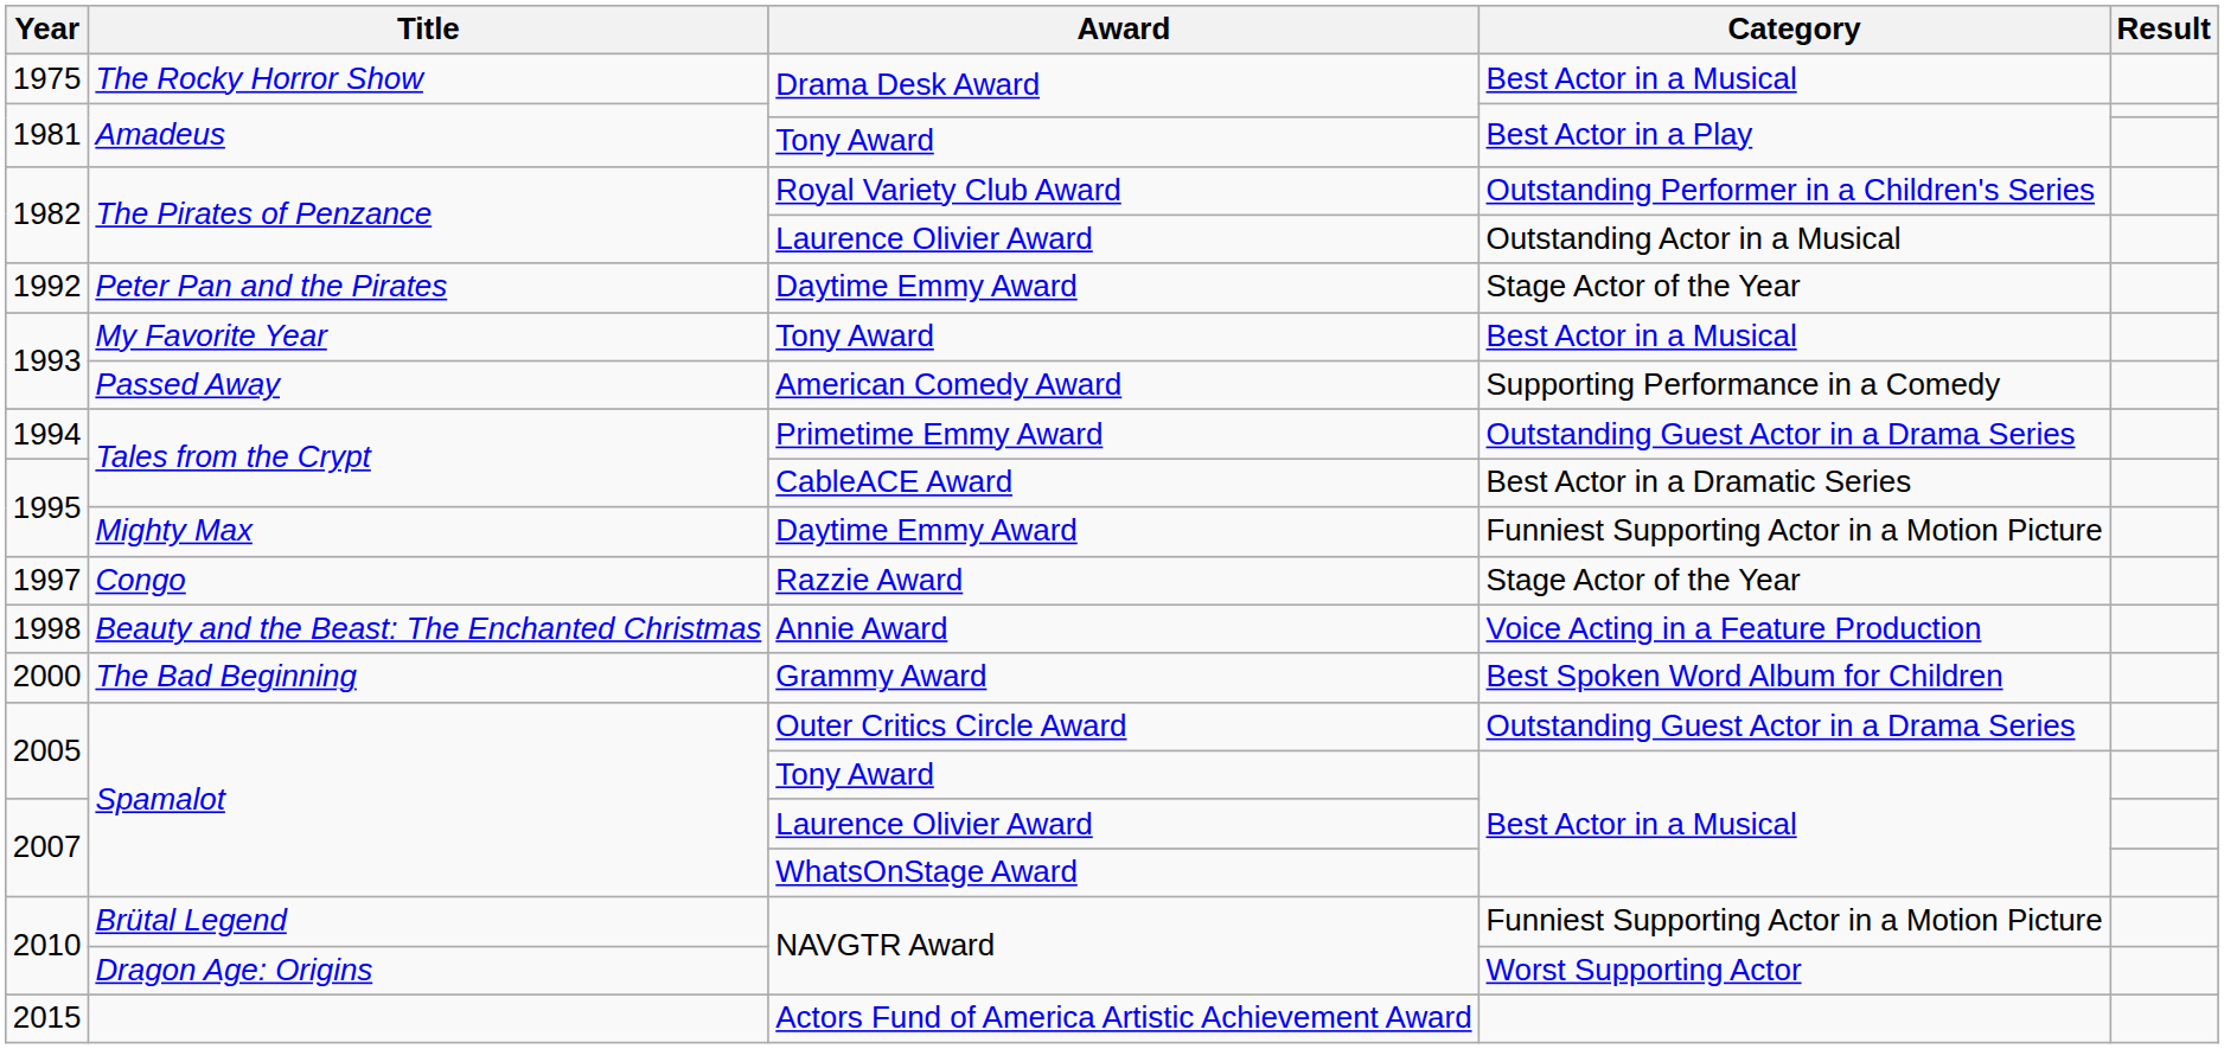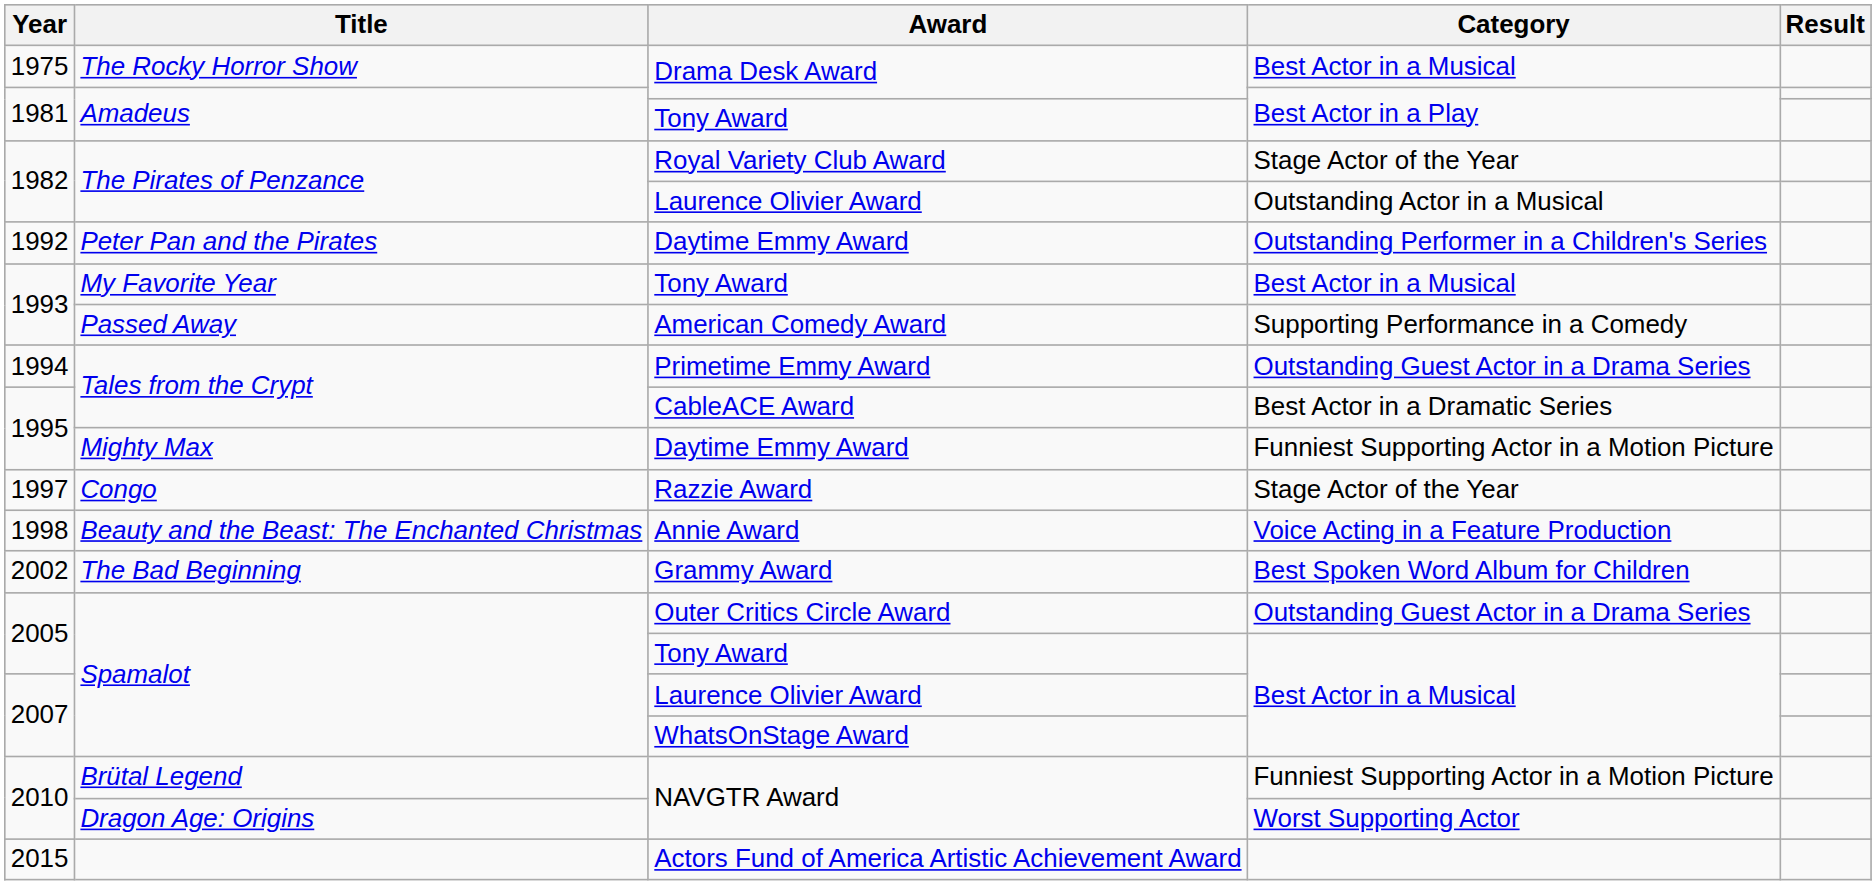 <table class="wikitable sortable">
 <tr>
 <th>Year</th>
 <th>Title</th>
 <th>Award</th>
 <th>Category</th>
 <th>Result</th>
 </tr>
 <tr>
 <td>1975</td>
 <td><em><a href='#'>The Rocky Horror Show</a></em></td>
 <td rowspan="2"><a href='#'>Drama Desk Award</a></td>
 <td><a href='#'>Best Actor in a Musical</a></td>
 <td></td>
 </tr>
 <tr>
 <td rowspan=2>1981</td>
 <td rowspan=2><em><a href='#'>Amadeus</a></em></td>
 <td rowspan="2"><a href='#'>Best Actor in a Play</a></td>
 <td></td>
 </tr>
 <tr>
 <td><a href='#'>Tony Award</a></td>
 <td></td>
 </tr>
 <tr>
 <td rowspan="2">1982</td>
 <td rowspan=2><em><a href='#'>The Pirates of Penzance</a></em></td>
 <td><a href='#'>Royal Variety Club Award</a></td>
-<td><a href='#'>Outstanding Performer in a Children's Series</a></td>
+<td>Stage Actor of the Year</td>
 <td></td>
 </tr>
 <tr>
 <td><a href='#'>Laurence Olivier Award</a></td>
 <td>Outstanding Actor in a Musical</td>
 <td></td>
 </tr>
 <tr>
 <td>1992</td>
 <td><em><a href='#'>Peter Pan and the Pirates</a></em></td>
 <td><a href='#'>Daytime Emmy Award</a></td>
-<td>Stage Actor of the Year</td>
+<td><a href='#'>Outstanding Performer in a Children's Series</a></td>
 <td></td>
 </tr>
 <tr>
 <td rowspan=2>1993</td>
 <td><em><a href='#'>My Favorite Year</a></em></td>
 <td><a href='#'>Tony Award</a></td>
 <td><a href='#'>Best Actor in a Musical</a></td>
 <td></td>
 </tr>
 <tr>
 <td><em><a href='#'>Passed Away</a></em></td>
 <td><a href='#'>American Comedy Award</a></td>
 <td>Supporting Performance in a Comedy</td>
 <td></td>
 </tr>
 <tr>
 <td>1994</td>
 <td rowspan=2><em><a href='#'>Tales from the Crypt</a></em></td>
 <td><a href='#'>Primetime Emmy Award</a></td>
 <td><a href='#'>Outstanding Guest Actor in a Drama Series</a></td>
 <td></td>
 </tr>
 <tr>
 <td rowspan=2>1995</td>
 <td><a href='#'>CableACE Award</a></td>
 <td>Best Actor in a Dramatic Series</td>
 <td></td>
 </tr>
 <tr>
 <td><em><a href='#'>Mighty Max</a></em></td>
 <td><a href='#'>Daytime Emmy Award</a></td>
 <td>Funniest Supporting Actor in a Motion Picture</td>
 <td></td>
 </tr>
 <tr>
 <td>1997</td>
 <td><em><a href='#'>Congo</a></em></td>
 <td><a href='#'>Razzie Award</a></td>
 <td>Stage Actor of the Year</td>
 <td></td>
 </tr>
 <tr>
 <td>1998</td>
 <td><em><a href='#'>Beauty and the Beast: The Enchanted Christmas</a></em></td>
 <td><a href='#'>Annie Award</a></td>
 <td><a href='#'>Voice Acting in a Feature Production</a></td>
 <td></td>
 </tr>
 <tr>
-<td>2000</td>
+<td>2002</td>
 <td><em><a href='#'>The Bad Beginning</a></em></td>
 <td><a href='#'>Grammy Award</a></td>
 <td><a href='#'>Best Spoken Word Album for Children</a></td>
 <td></td>
 </tr>
 <tr>
 <td rowspan="2">2005</td>
 <td rowspan=4><em><a href='#'>Spamalot</a></em></td>
 <td><a href='#'>Outer Critics Circle Award</a></td>
 <td><a href='#'>Outstanding Guest Actor in a Drama Series</a></td>
 <td></td>
 </tr>
 <tr>
 <td><a href='#'>Tony Award</a></td>
 <td rowspan="3"><a href='#'>Best Actor in a Musical</a></td>
 <td></td>
 </tr>
 <tr>
 <td rowspan=2>2007</td>
 <td><a href='#'>Laurence Olivier Award</a></td>
 <td></td>
 </tr>
 <tr>
 <td><a href='#'>WhatsOnStage Award</a></td>
 <td></td>
 </tr>
 <tr>
 <td rowspan=2>2010</td>
 <td><em><a href='#'>Brütal Legend</a></em></td>
 <td rowspan=2>NAVGTR Award</td>
 <td>Funniest Supporting Actor in a Motion Picture</td>
 <td></td>
 </tr>
 <tr>
 <td><em><a href='#'>Dragon Age: Origins</a></em></td>
 <td><a href='#'>Worst Supporting Actor</a></td>
 <td></td>
 </tr>
 <tr>
 <td>2015</td>
 <td></td>
 <td><a href='#'>Actors Fund of America Artistic Achievement Award</a></td>
 <td></td>
 <td></td>
 </tr>
 </table>
